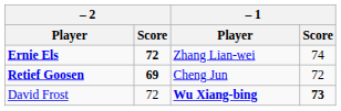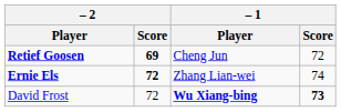 <table class=wikitable>
 <tr>
 <th colspan=2> – 2</th>
 <th colspan=2> – 1</th>
 </tr>
 <tr>
 <th width=155>Player</th>
 <th>Score</th>
 <th width=155>Player</th>
 <th>Score</th>
 </tr>
 <tr>
+<td><strong><a href='#'>Retief Goosen</a></strong></td>
+<td align=center><strong>69</strong></td>
+<td><a href='#'>Cheng Jun</a></td>
+<td align=center>72</td>
+</tr>
+<tr>
 <td><strong><a href='#'>Ernie Els</a></strong></td>
 <td align=center><strong>72</strong></td>
 <td><a href='#'>Zhang Lian-wei</a></td>
 <td align=center>74</td>
-</tr>
-<tr>
-<td><strong><a href='#'>Retief Goosen</a></strong></td>
-<td align=center><strong>69</strong></td>
-<td><a href='#'>Cheng Jun</a></td>
-<td align=center>72</td>
 </tr>
 <tr>
 <td><a href='#'>David Frost</a></td>
 <td align=center>72</td>
 <td><strong><a href='#'>Wu Xiang-bing</a></strong></td>
 <td align=center><strong>73</strong></td>
 </tr>
 </table>
